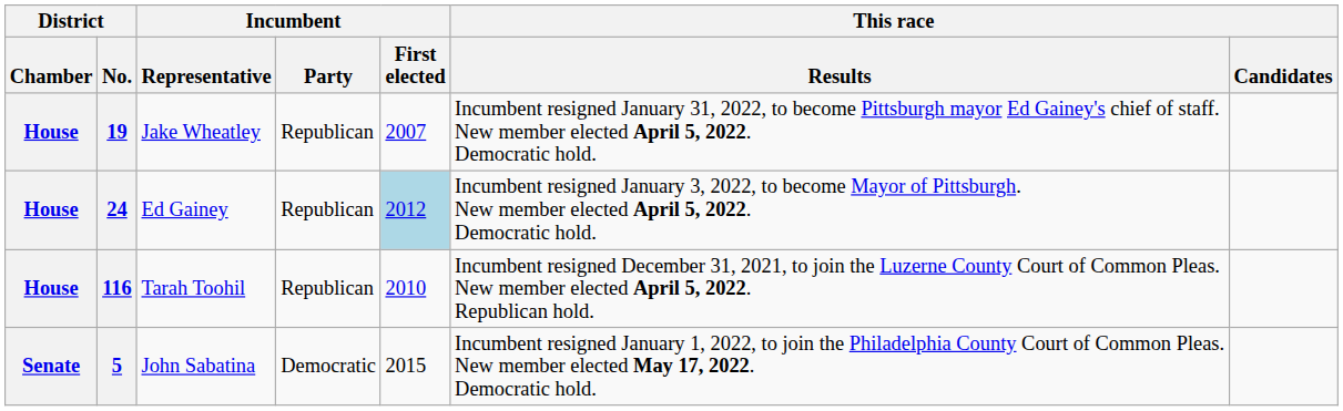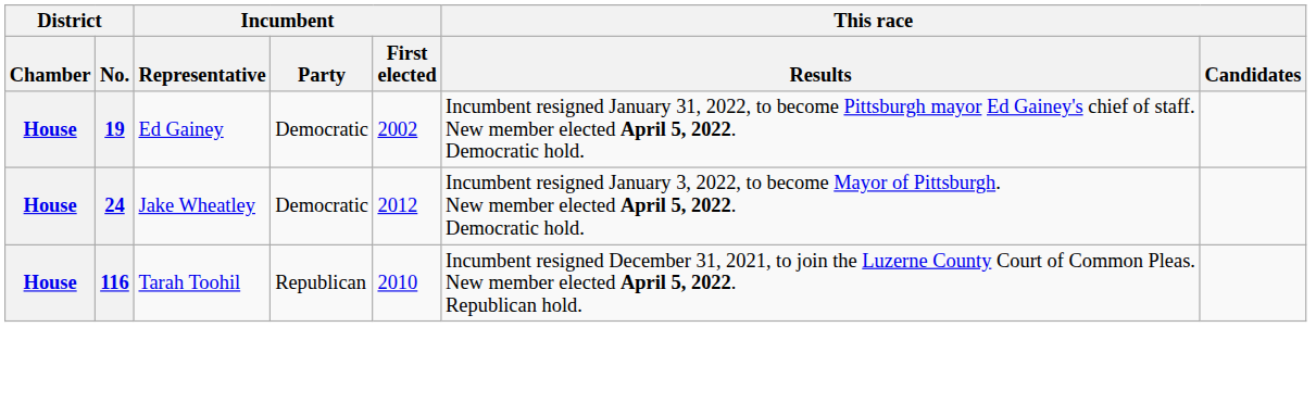 <table class="wikitable sortable">
 <tr valign=bottom>
 <th colspan="2">District</th>
 <th colspan="3">Incumbent</th>
 <th colspan="2">This race</th>
 </tr>
 <tr valign=bottom>
 <th>Chamber</th>
 <th>No.</th>
 <th>Representative</th>
 <th>Party</th>
 <th>First<br>elected</th>
 <th>Results</th>
 <th>Candidates</th>
 </tr>
 <tr>
 <th><a href='#'>House</a></th>
 <th><a href='#'>19</a></th>
-<td><a href='#'>Jake Wheatley</a></td>
-<td>Republican</td>
-<td><a href='#'>2007</a></td>
+<td><a href='#'>Ed Gainey</a></td>
+<td>Democratic</td>
+<td><a href='#'>2002</a></td>
 <td>Incumbent resigned January 31, 2022, to become <a href='#'>Pittsburgh mayor</a> <a href='#'>Ed Gainey's</a> chief of staff.<br>New member elected <strong>April 5, 2022</strong>.<br>Democratic hold.</td>
 <td nowrap></td>
 </tr>
 <tr>
 <th><a href='#'>House</a></th>
 <th><a href='#'>24</a></th>
-<td><a href='#'>Ed Gainey</a></td>
-<td>Republican</td>
-<td style="background: lightblue;"><a href='#'>2012</a></td>
+<td><a href='#'>Jake Wheatley</a></td>
+<td>Democratic</td>
+<td><a href='#'>2012</a></td>
 <td>Incumbent resigned January 3, 2022, to become <a href='#'>Mayor of Pittsburgh</a>.<br>New member elected <strong>April 5, 2022</strong>.<br>Democratic hold.</td>
 <td nowrap></td>
 </tr>
 <tr>
 <th><a href='#'>House</a></th>
 <th><a href='#'>116</a></th>
 <td><a href='#'>Tarah Toohil</a></td>
 <td>Republican</td>
 <td><a href='#'>2010</a></td>
 <td>Incumbent resigned December 31, 2021, to join the <a href='#'>Luzerne County</a> Court of Common Pleas.<br>New member elected <strong>April 5, 2022</strong>.<br>Republican hold.</td>
 <td nowrap></td>
 </tr>
-<tr>
-<th><a href='#'>Senate</a></th>
-<th><a href='#'>5</a></th>
-<td><a href='#'>John Sabatina</a></td>
-<td>Democratic</td>
-<td>2015<br></td>
-<td>Incumbent resigned January 1, 2022, to join the <a href='#'>Philadelphia County</a> Court of Common Pleas.<br>New member elected <strong>May 17, 2022</strong>.<br>Democratic hold.</td>
-<td nowrap></td>
-</tr>
 </table>
